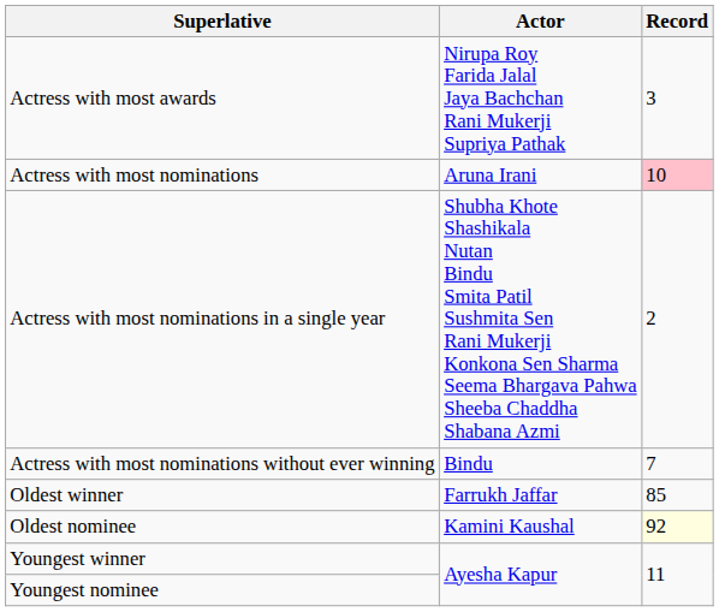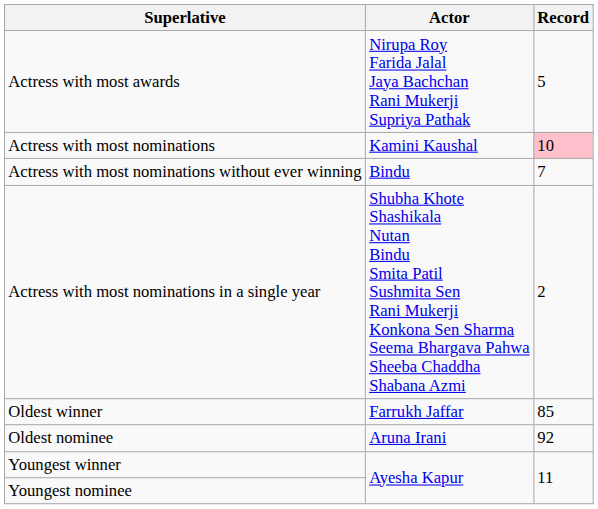 <table class="wikitable">
 <tr>
 <th>Superlative</th>
 <th>Actor</th>
 <th>Record</th>
 </tr>
 <tr>
 <td>Actress with most awards</td>
 <td><a href='#'>Nirupa Roy</a><br><a href='#'>Farida Jalal</a><br><a href='#'>Jaya Bachchan</a><br><a href='#'>Rani Mukerji</a><br><a href='#'>Supriya Pathak</a></td>
-<td>3</td>
+<td>5</td>
 </tr>
 <tr>
 <td>Actress with most nominations</td>
-<td><a href='#'>Aruna Irani</a></td>
+<td><a href='#'>Kamini Kaushal</a></td>
 <td style="background: pink;">10</td>
+</tr>
+<tr>
+<td>Actress with most nominations without ever winning</td>
+<td><a href='#'>Bindu</a></td>
+<td>7</td>
 </tr>
 <tr>
 <td>Actress with most nominations in a single year</td>
 <td><a href='#'>Shubha Khote</a> <br><a href='#'>Shashikala</a> <br><a href='#'>Nutan</a> <br><a href='#'>Bindu</a> <br><a href='#'>Smita Patil</a> <br><a href='#'>Sushmita Sen</a> <br><a href='#'>Rani Mukerji</a> <br><a href='#'>Konkona Sen Sharma</a> <br><a href='#'>Seema Bhargava Pahwa</a> <br><a href='#'>Sheeba Chaddha</a> <br><a href='#'>Shabana Azmi</a> </td>
 <td>2</td>
-</tr>
-<tr>
-<td>Actress with most nominations without ever winning</td>
-<td><a href='#'>Bindu</a></td>
-<td>7</td>
 </tr>
 <tr>
 <td>Oldest winner</td>
 <td><a href='#'>Farrukh Jaffar</a></td>
 <td>85</td>
 </tr>
 <tr>
 <td>Oldest nominee</td>
-<td><a href='#'>Kamini Kaushal</a></td>
-<td style="background: lightyellow;">92</td>
+<td><a href='#'>Aruna Irani</a></td>
+<td>92</td>
 </tr>
 <tr>
 <td>Youngest winner</td>
 <td rowspan="2"><a href='#'>Ayesha Kapur</a></td>
 <td rowspan="2">11</td>
 </tr>
 <tr>
 <td>Youngest nominee</td>
 </tr>
 </table>
